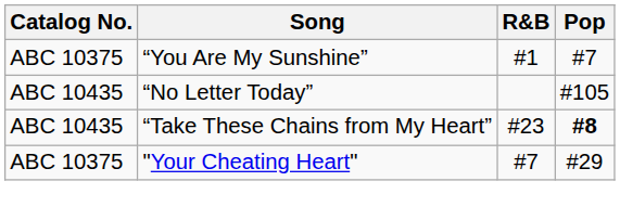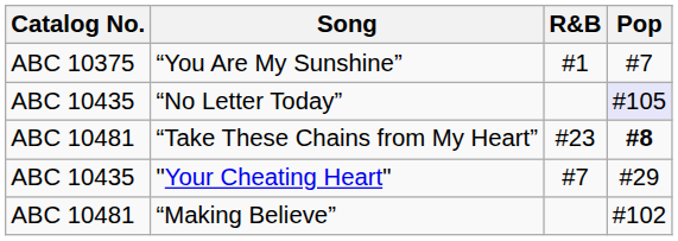 <table class="wikitable">
 <tr>
 <th>Catalog No.</th>
 <th>Song</th>
 <th>R&B</th>
 <th>Pop</th>
 </tr>
 <tr>
 <td>ABC 10375</td>
 <td>“You Are My Sunshine”</td>
 <td align="center">#1</td>
 <td align="center">#7</td>
 </tr>
 <tr>
 <td>ABC 10435</td>
 <td>“No Letter Today”</td>
 <td align="center"></td>
-<td align="center">#105</td>
+<td align="center" style="background: lavender;">#105</td>
 </tr>
 <tr>
-<td>ABC 10435</td>
+<td>ABC 10481</td>
 <td>“Take These Chains from My Heart”</td>
 <td align="center">#23</td>
 <td align="center"><strong>#8</strong></td>
 </tr>
 <tr>
-<td>ABC 10375</td>
+<td>ABC 10435</td>
 <td>"<a href='#'>Your Cheating Heart</a>"</td>
 <td align="center">#7</td>
 <td align="center">#29</td>
 </tr>
+<tr>
+<td>ABC 10481</td>
+<td>“Making Believe”</td>
+<td align="center"></td>
+<td align="center">#102</td>
+</tr>
 </table>
